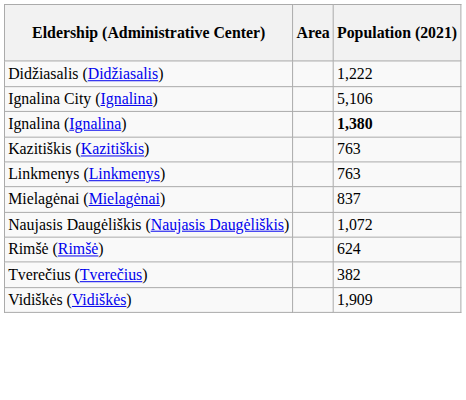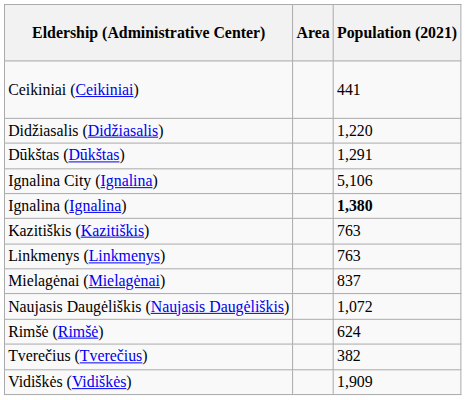 <table class="sortable wikitable" style="text-align: left; margin: 0 0 0 0;">
 <tr>
 <th scope="col" height="50px">Eldership (Administrative Center)</th>
 <th scope="col">Area</th>
 <th scope="col"><strong>Population (2021)</strong></th>
 </tr>
 <tr>
+<td scope="row" height="50px">Ceikiniai (<a href='#'>Ceikiniai</a>)</td>
+<td></td>
+<td>441</td>
+</tr>
+<tr>
 <td>Didžiasalis (<a href='#'>Didžiasalis</a>)</td>
 <td></td>
-<td>1,222</td>
+<td>1,220</td>
+</tr>
+<tr>
+<td>Dūkštas (<a href='#'>Dūkštas</a>)</td>
+<td></td>
+<td>1,291</td>
 </tr>
 <tr>
 <td>Ignalina City (<a href='#'>Ignalina</a>)</td>
 <td></td>
 <td>5,106</td>
 </tr>
 <tr>
 <td>Ignalina (<a href='#'>Ignalina</a>)</td>
 <td></td>
 <td><strong>1,380</strong></td>
 </tr>
 <tr>
 <td>Kazitiškis (<a href='#'>Kazitiškis</a>)</td>
 <td></td>
 <td>763</td>
 </tr>
 <tr>
 <td>Linkmenys (<a href='#'>Linkmenys</a>)</td>
 <td></td>
 <td>763</td>
 </tr>
 <tr>
 <td>Mielagėnai (<a href='#'>Mielagėnai</a>)</td>
 <td></td>
 <td>837</td>
 </tr>
 <tr>
 <td>Naujasis Daugėliškis (<a href='#'>Naujasis Daugėliškis</a>)</td>
 <td></td>
 <td>1,072</td>
 </tr>
 <tr>
 <td>Rimšė (<a href='#'>Rimšė</a>)</td>
 <td></td>
 <td>624</td>
 </tr>
 <tr>
 <td>Tverečius (<a href='#'>Tverečius</a>)</td>
 <td></td>
 <td>382</td>
 </tr>
 <tr>
 <td>Vidiškės (<a href='#'>Vidiškės</a>)</td>
 <td></td>
 <td>1,909</td>
 </tr>
 </table>
